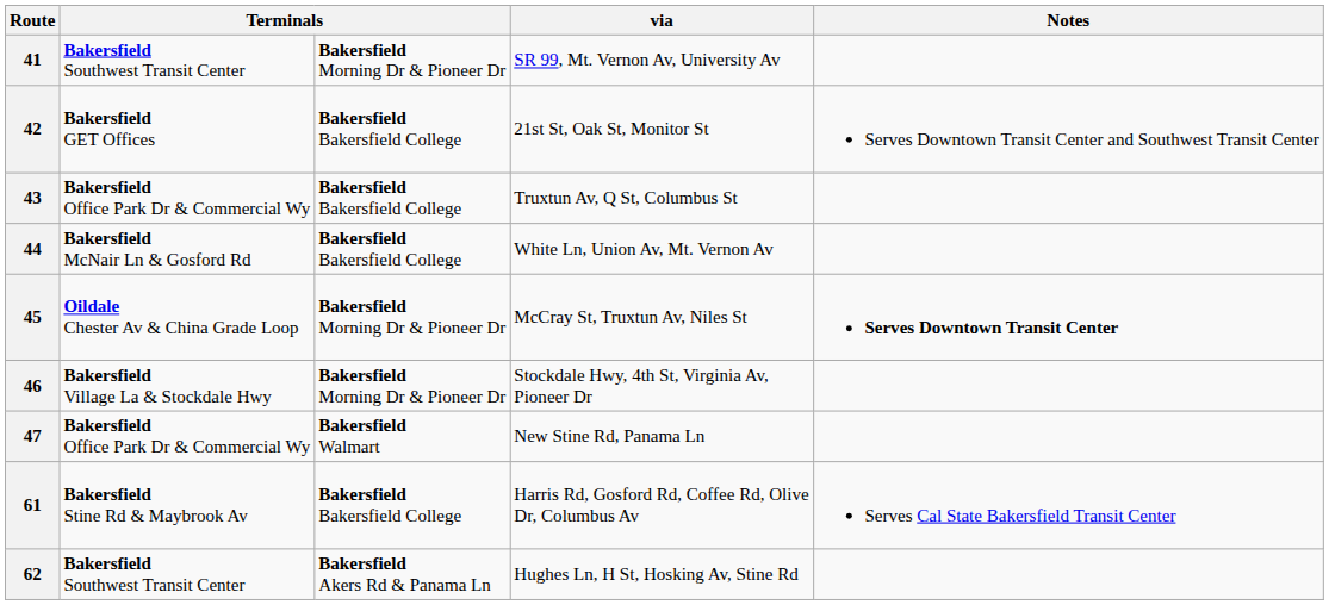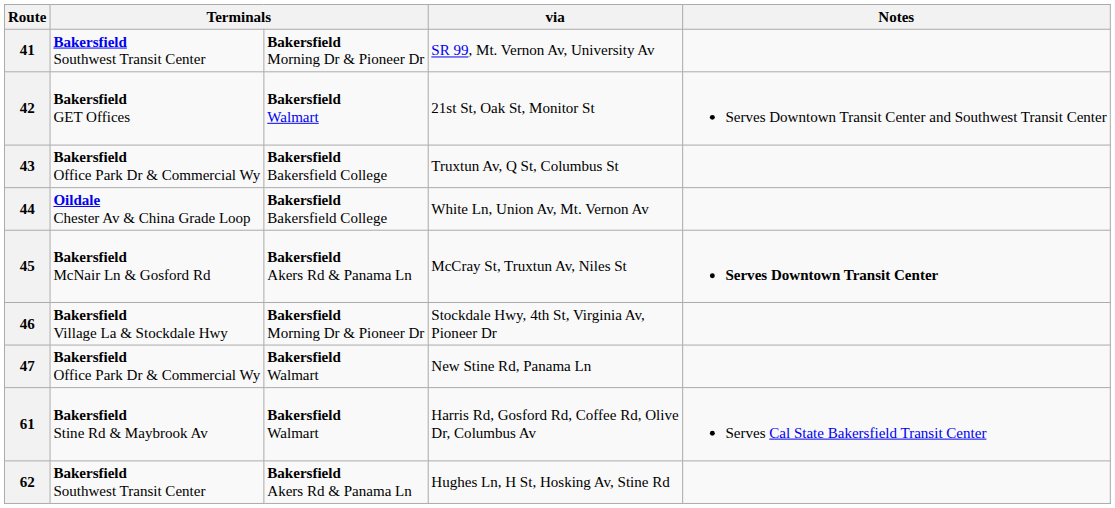 <table class=wikitable style="font-size: 95%;">
 <tr>
 <th>Route</th>
 <th colspan="2">Terminals</th>
 <th width=250px>via</th>
 <th>Notes</th>
 </tr>
 <tr>
 <th><strong>41</strong><br></th>
 <td><strong><a href='#'>Bakersfield</a></strong><br>Southwest Transit Center</td>
 <td><strong>Bakersfield</strong><br>Morning Dr & Pioneer Dr</td>
 <td><a href='#'>SR 99</a>, Mt. Vernon Av, University Av</td>
 <td></td>
 </tr>
 <tr>
 <th><strong>42</strong><br><strong></strong></th>
 <td><strong>Bakersfield</strong><br>GET Offices</td>
-<td><strong>Bakersfield</strong><br>Bakersfield College</td>
+<td><strong>Bakersfield</strong><br><a href='#'>Walmart</a></td>
 <td>21st St, Oak St, Monitor St</td>
 <td><br><ul><li>Serves Downtown Transit Center and Southwest Transit Center</li></ul></td>
 </tr>
 <tr>
 <th><strong>43</strong><br></th>
 <td><strong>Bakersfield</strong><br>Office Park Dr & Commercial Wy</td>
 <td><strong>Bakersfield</strong><br>Bakersfield College</td>
 <td>Truxtun Av, Q St, Columbus St</td>
 <td></td>
 </tr>
 <tr>
 <th><strong>44</strong><br></th>
-<td><strong>Bakersfield</strong><br>McNair Ln & Gosford Rd</td>
+<td><strong><a href='#'>Oildale</a></strong><br>Chester Av & China Grade Loop</td>
 <td><strong>Bakersfield</strong><br>Bakersfield College</td>
 <td>White Ln, Union Av, Mt. Vernon Av</td>
 <td></td>
 </tr>
 <tr>
 <th><strong>45</strong><br></th>
-<td><strong><a href='#'>Oildale</a></strong><br>Chester Av & China Grade Loop</td>
-<td><strong>Bakersfield</strong><br>Morning Dr & Pioneer Dr</td>
+<td><strong>Bakersfield</strong><br>McNair Ln & Gosford Rd</td>
+<td><strong>Bakersfield</strong><br>Akers Rd & Panama Ln</td>
 <td>McCray St, Truxtun Av, Niles St</td>
 <td><strong><br><ul><li>Serves Downtown Transit Center</li></ul></strong></td>
 </tr>
 <tr>
 <th><strong>46</strong><br></th>
 <td><strong>Bakersfield</strong><br>Village La & Stockdale Hwy</td>
 <td><strong>Bakersfield</strong><br>Morning Dr & Pioneer Dr</td>
 <td>Stockdale Hwy, 4th St, Virginia Av, Pioneer Dr</td>
 <td></td>
 </tr>
 <tr>
 <th><strong>47</strong><br></th>
 <td><strong>Bakersfield</strong><br>Office Park Dr & Commercial Wy</td>
 <td><strong>Bakersfield</strong><br>Walmart</td>
 <td>New Stine Rd,  Panama Ln</td>
 <td></td>
 </tr>
 <tr>
 <th><strong>61</strong><br></th>
 <td><strong>Bakersfield</strong><br>Stine Rd & Maybrook Av</td>
-<td><strong>Bakersfield</strong><br>Bakersfield College</td>
+<td><strong>Bakersfield</strong><br>Walmart</td>
 <td>Harris Rd, Gosford Rd, Coffee Rd, Olive Dr, Columbus Av</td>
 <td><br><ul><li>Serves <a href='#'>Cal State Bakersfield Transit Center</a></li></ul></td>
 </tr>
 <tr>
 <th><strong>62</strong><br></th>
 <td><strong>Bakersfield</strong><br>Southwest Transit Center</td>
 <td><strong>Bakersfield</strong><br>Akers Rd & Panama Ln</td>
 <td>Hughes Ln, H St, Hosking Av, Stine Rd</td>
 <td></td>
 </tr>
 </table>
